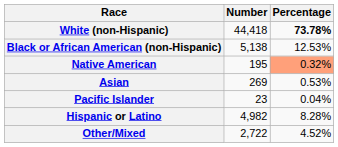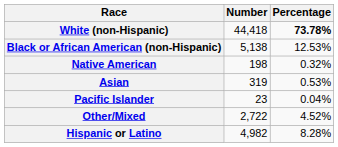 <table class="wikitable" style="text-align:right">
 <tr>
 <th scope="col">Race</th>
 <th scope="col">Number</th>
 <th scope="col">Percentage</th>
 </tr>
 <tr>
 <th scope="row"><a href='#'>White</a> (non-Hispanic)</th>
 <td>44,418</td>
 <td><strong>73.78%</strong></td>
 </tr>
 <tr>
 <th scope="row"><a href='#'>Black or African American</a> (non-Hispanic)</th>
 <td>5,138</td>
 <td>12.53%</td>
 </tr>
 <tr>
 <th scope="row"><a href='#'>Native American</a></th>
-<td>195</td>
-<td style="background: lightsalmon;">0.32%</td>
+<td>198</td>
+<td>0.32%</td>
 </tr>
 <tr>
 <th scope="row"><a href='#'>Asian</a></th>
-<td>269</td>
+<td>319</td>
 <td>0.53%</td>
 </tr>
 <tr>
 <th scope="row"><a href='#'>Pacific Islander</a></th>
 <td>23</td>
 <td>0.04%</td>
 </tr>
 <tr>
+<th scope="row"><a href='#'>Other/Mixed</a></th>
+<td>2,722</td>
+<td>4.52%</td>
+</tr>
+<tr>
 <th scope="row"><a href='#'>Hispanic</a> or <a href='#'>Latino</a></th>
 <td>4,982</td>
 <td>8.28%</td>
 </tr>
-<tr>
-<th scope="row"><a href='#'>Other/Mixed</a></th>
-<td>2,722</td>
-<td>4.52%</td>
-</tr>
 </table>
